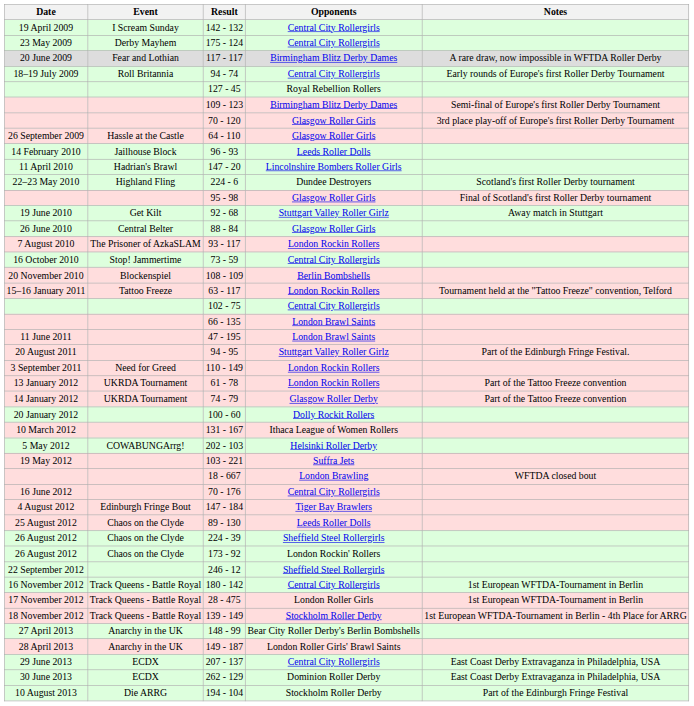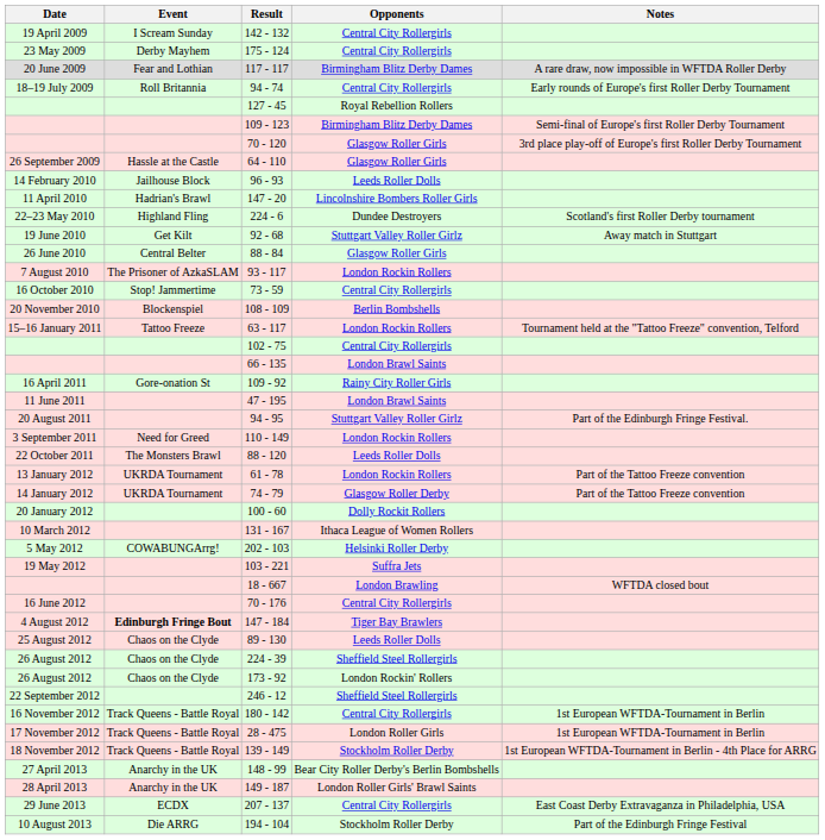 <table class="wikitable collapsible collapsed" style="text-align:center">
 <tr>
 <th>Date</th>
 <th>Event</th>
 <th>Result</th>
 <th>Opponents</th>
 <th>Notes</th>
 </tr>
 <tr bgcolor="#ddffdd">
 <td>19 April 2009</td>
 <td>I Scream Sunday</td>
 <td>142 - 132</td>
 <td><a href='#'>Central City Rollergirls</a></td>
 <td></td>
 </tr>
 <tr bgcolor="#ddffdd">
 <td>23 May 2009</td>
 <td>Derby Mayhem</td>
 <td>175 - 124</td>
 <td><a href='#'>Central City Rollergirls</a></td>
 <td></td>
 </tr>
 <tr bgcolor="#dddddd">
 <td>20 June 2009</td>
 <td>Fear and Lothian</td>
 <td>117 - 117</td>
 <td><a href='#'>Birmingham Blitz Derby Dames</a></td>
 <td>A rare draw, now impossible in WFTDA Roller Derby</td>
 </tr>
 <tr bgcolor="#ddffdd">
 <td>18–19 July 2009</td>
 <td>Roll Britannia</td>
 <td>94 - 74</td>
 <td><a href='#'>Central City Rollergirls</a></td>
 <td>Early rounds of Europe's first Roller Derby Tournament</td>
 </tr>
 <tr bgcolor="#ddffdd">
 <td></td>
 <td></td>
 <td>127 - 45</td>
 <td>Royal Rebellion Rollers</td>
 <td></td>
 </tr>
 <tr bgcolor="#ffdddd">
 <td></td>
 <td></td>
 <td>109 - 123</td>
 <td><a href='#'>Birmingham Blitz Derby Dames</a></td>
 <td>Semi-final of Europe's first Roller Derby Tournament</td>
 </tr>
 <tr bgcolor="#ffdddd">
 <td></td>
 <td></td>
 <td>70 - 120</td>
 <td><a href='#'>Glasgow Roller Girls</a></td>
 <td>3rd place play-off of Europe's first Roller Derby Tournament</td>
 </tr>
 <tr bgcolor="#ffdddd">
 <td>26 September 2009</td>
 <td>Hassle at the Castle</td>
 <td>64 - 110</td>
 <td><a href='#'>Glasgow Roller Girls</a></td>
 <td></td>
 </tr>
 <tr bgcolor="#ddffdd">
 <td>14 February 2010</td>
 <td>Jailhouse Block</td>
 <td>96 - 93</td>
 <td><a href='#'>Leeds Roller Dolls</a></td>
 <td></td>
 </tr>
 <tr bgcolor="#ddffdd">
 <td>11 April 2010</td>
 <td>Hadrian's Brawl</td>
 <td>147 - 20</td>
 <td><a href='#'>Lincolnshire Bombers Roller Girls</a></td>
 <td></td>
 </tr>
 <tr bgcolor="#ddffdd">
 <td>22–23 May 2010</td>
 <td>Highland Fling</td>
 <td>224 - 6</td>
 <td>Dundee Destroyers</td>
 <td>Scotland's first Roller Derby tournament</td>
 </tr>
-<tr bgcolor="#ffdddd">
-<td></td>
-<td></td>
-<td>95 - 98</td>
-<td><a href='#'>Glasgow Roller Girls</a></td>
-<td>Final of Scotland's first Roller Derby tournament</td>
-</tr>
 <tr bgcolor="#ddffdd">
 <td>19 June 2010</td>
 <td>Get Kilt</td>
 <td>92 - 68</td>
 <td><a href='#'>Stuttgart Valley Roller Girlz</a></td>
 <td>Away match in Stuttgart</td>
 </tr>
 <tr bgcolor="#ddffdd">
 <td>26 June 2010</td>
 <td>Central Belter</td>
 <td>88 - 84</td>
 <td><a href='#'>Glasgow Roller Girls</a></td>
 <td></td>
 </tr>
 <tr bgcolor="#ffdddd">
 <td>7 August 2010</td>
 <td>The Prisoner of AzkaSLAM</td>
 <td>93 - 117</td>
 <td><a href='#'>London Rockin Rollers</a></td>
 <td></td>
 </tr>
 <tr bgcolor="#ddffdd">
 <td>16 October 2010</td>
 <td>Stop! Jammertime</td>
 <td>73 - 59</td>
 <td><a href='#'>Central City Rollergirls</a></td>
 <td></td>
 </tr>
 <tr bgcolor="#ffdddd">
 <td>20 November 2010</td>
 <td>Blockenspiel</td>
 <td>108 - 109</td>
 <td><a href='#'>Berlin Bombshells</a></td>
 <td></td>
 </tr>
 <tr bgcolor="#ffdddd">
 <td>15–16 January 2011</td>
 <td>Tattoo Freeze</td>
 <td>63 - 117</td>
 <td><a href='#'>London Rockin Rollers</a></td>
 <td>Tournament held at the "Tattoo Freeze" convention, Telford</td>
 </tr>
 <tr bgcolor="#ddffdd">
 <td></td>
 <td></td>
 <td>102 - 75</td>
 <td><a href='#'>Central City Rollergirls</a></td>
 <td></td>
 </tr>
 <tr bgcolor="#ffdddd">
 <td></td>
 <td></td>
 <td>66 - 135</td>
 <td><a href='#'>London Brawl Saints</a></td>
 <td></td>
 </tr>
+<tr bgcolor="#ddffdd">
+<td>16 April 2011</td>
+<td>Gore-onation St</td>
+<td>109 - 92</td>
+<td><a href='#'>Rainy City Roller Girls</a></td>
+<td></td>
+</tr>
 <tr bgcolor="#ffdddd">
 <td>11 June 2011</td>
 <td></td>
 <td>47 - 195</td>
 <td><a href='#'>London Brawl Saints</a></td>
 <td></td>
 </tr>
 <tr bgcolor="#ffdddd">
 <td>20 August 2011</td>
 <td></td>
 <td>94 - 95</td>
 <td><a href='#'>Stuttgart Valley Roller Girlz</a></td>
 <td>Part of the Edinburgh Fringe Festival.</td>
 </tr>
 <tr bgcolor="#ffdddd">
 <td>3 September 2011</td>
 <td>Need for Greed</td>
 <td>110 - 149</td>
 <td><a href='#'>London Rockin Rollers</a></td>
+<td></td>
+</tr>
+<tr bgcolor="#ffdddd">
+<td>22 October 2011</td>
+<td>The Monsters Brawl</td>
+<td>88 - 120</td>
+<td><a href='#'>Leeds Roller Dolls</a></td>
 <td></td>
 </tr>
 <tr bgcolor="#ffdddd">
 <td>13 January 2012</td>
 <td>UKRDA Tournament</td>
 <td>61 - 78</td>
 <td><a href='#'>London Rockin Rollers</a></td>
 <td>Part of the Tattoo Freeze convention</td>
 </tr>
 <tr bgcolor="#ffdddd">
 <td>14 January 2012</td>
 <td>UKRDA Tournament</td>
 <td>74 - 79</td>
 <td><a href='#'>Glasgow Roller Derby</a></td>
 <td>Part of the Tattoo Freeze convention</td>
 </tr>
 <tr bgcolor="#ddffdd">
 <td>20 January 2012</td>
 <td></td>
 <td>100 - 60</td>
 <td><a href='#'>Dolly Rockit Rollers</a></td>
 <td></td>
 </tr>
 <tr bgcolor="#ffdddd">
 <td>10 March 2012</td>
 <td></td>
 <td>131 - 167</td>
 <td>Ithaca League of Women Rollers</td>
 <td></td>
 </tr>
 <tr bgcolor="#ddffdd">
 <td>5 May 2012</td>
 <td>COWABUNGArrg!</td>
 <td>202 - 103</td>
 <td><a href='#'>Helsinki Roller Derby</a></td>
 <td></td>
 </tr>
 <tr bgcolor="#ffdddd">
 <td>19 May 2012</td>
 <td></td>
 <td>103 - 221</td>
 <td><a href='#'>Suffra Jets</a></td>
 <td></td>
 </tr>
 <tr bgcolor="#ffdddd">
 <td></td>
 <td></td>
 <td>18 - 667</td>
 <td><a href='#'>London Brawling</a></td>
 <td>WFTDA closed bout</td>
 </tr>
 <tr bgcolor="#ffdddd">
 <td>16 June 2012</td>
 <td></td>
 <td>70 - 176</td>
 <td><a href='#'>Central City Rollergirls</a></td>
 <td></td>
 </tr>
 <tr bgcolor="#ffdddd">
 <td>4 August 2012</td>
-<td>Edinburgh Fringe Bout</td>
+<td><strong>Edinburgh Fringe Bout</strong></td>
 <td>147 - 184</td>
 <td><a href='#'>Tiger Bay Brawlers</a></td>
 <td></td>
 </tr>
 <tr bgcolor="#ffdddd">
 <td>25 August 2012</td>
 <td>Chaos on the Clyde</td>
 <td>89 - 130</td>
 <td><a href='#'>Leeds Roller Dolls</a></td>
 <td></td>
 </tr>
 <tr bgcolor="#ddffdd">
 <td>26 August 2012</td>
 <td>Chaos on the Clyde</td>
 <td>224 - 39</td>
 <td><a href='#'>Sheffield Steel Rollergirls</a></td>
 <td></td>
 </tr>
 <tr bgcolor="#ddffdd">
 <td>26 August 2012</td>
 <td>Chaos on the Clyde</td>
 <td>173 - 92</td>
 <td>London Rockin' Rollers</td>
 <td></td>
 </tr>
 <tr bgcolor="#ddffdd">
 <td>22 September 2012</td>
 <td></td>
 <td>246 - 12</td>
 <td><a href='#'>Sheffield Steel Rollergirls</a></td>
 <td></td>
 </tr>
 <tr bgcolor="#ddffdd">
 <td>16 November 2012</td>
 <td>Track Queens - Battle Royal</td>
 <td>180 - 142</td>
 <td><a href='#'>Central City Rollergirls</a></td>
 <td>1st European WFTDA-Tournament in Berlin</td>
 </tr>
 <tr bgcolor="#ffdddd">
 <td>17 November 2012</td>
 <td>Track Queens - Battle Royal</td>
 <td>28 - 475</td>
 <td>London Roller Girls</td>
 <td>1st European WFTDA-Tournament in Berlin</td>
 </tr>
 <tr bgcolor="#ffdddd">
 <td>18 November 2012</td>
 <td>Track Queens - Battle Royal</td>
 <td>139 - 149</td>
 <td><a href='#'>Stockholm Roller Derby</a></td>
 <td>1st European WFTDA-Tournament in Berlin - 4th Place for ARRG</td>
 </tr>
 <tr bgcolor="#ddffdd">
 <td>27 April 2013</td>
 <td>Anarchy in the UK</td>
 <td>148 - 99</td>
 <td>Bear City Roller Derby's Berlin Bombshells</td>
 <td></td>
 </tr>
 <tr bgcolor="#ffdddd">
 <td>28 April 2013</td>
 <td>Anarchy in the UK</td>
 <td>149 - 187</td>
 <td>London Roller Girls' Brawl Saints</td>
 <td></td>
 </tr>
 <tr bgcolor="#ddffdd">
 <td>29 June 2013</td>
 <td>ECDX</td>
 <td>207 - 137</td>
 <td><a href='#'>Central City Rollergirls</a></td>
 <td>East Coast Derby Extravaganza in Philadelphia, USA</td>
 </tr>
 <tr bgcolor="#ddffdd">
-<td>30 June 2013</td>
-<td>ECDX</td>
-<td>262 - 129</td>
-<td>Dominion Roller Derby</td>
-<td>East Coast Derby Extravaganza in Philadelphia, USA</td>
-</tr>
-<tr bgcolor="#ddffdd">
 <td>10 August 2013</td>
 <td>Die ARRG</td>
 <td>194 - 104</td>
 <td>Stockholm Roller Derby</td>
 <td>Part of the Edinburgh Fringe Festival</td>
 </tr>
 </table>
